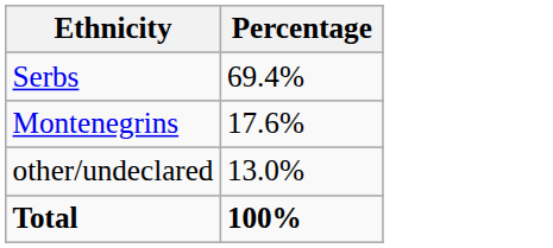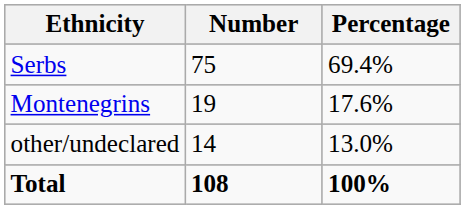 <table class="wikitable">
 <tr>
 <th width="100px">Ethnicity</th>
+<th width="80px">Number</th>
 <th width="80px">Percentage</th>
 </tr>
 <tr>
 <td><a href='#'>Serbs</a></td>
+<td>75</td>
 <td>69.4%</td>
 </tr>
 <tr>
 <td><a href='#'>Montenegrins</a></td>
+<td>19</td>
 <td>17.6%</td>
 </tr>
 <tr>
 <td>other/undeclared</td>
+<td>14</td>
 <td>13.0%</td>
 </tr>
 <tr>
 <td><strong>Total</strong></td>
+<td><strong>108</strong></td>
 <td><strong>100%</strong></td>
 </tr>
 </table>
